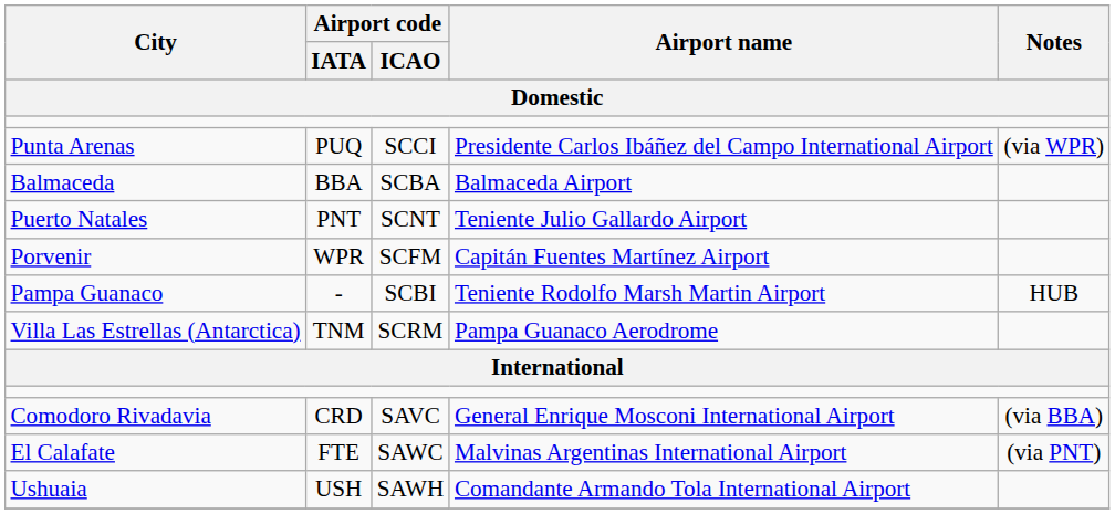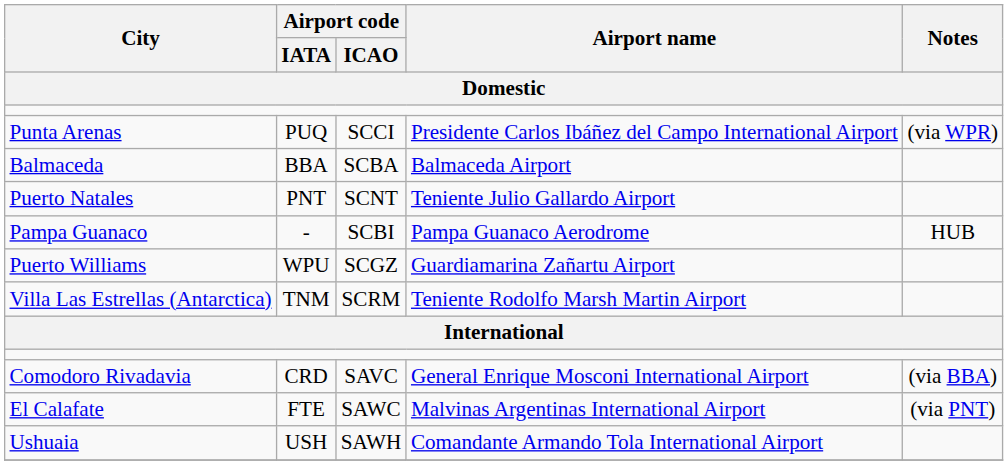 <table class="wikitable" align=center>
 <tr>
 <th rowspan="2">City</th>
 <th colspan="2">Airport code</th>
 <th rowspan="2">Airport name</th>
 <th rowspan="2">Notes</th>
 </tr>
 <tr>
 <th>IATA</th>
 <th>ICAO</th>
 </tr>
 <tr>
 <th colspan="5">Domestic</th>
 </tr>
 <tr>
 <td colspan="5"></td>
 </tr>
 <tr>
 <td><a href='#'>Punta Arenas</a></td>
 <td align=center>PUQ</td>
 <td align=center>SCCI</td>
 <td><a href='#'>Presidente Carlos Ibáñez del Campo International Airport</a></td>
 <td align=center>(via <a href='#'>WPR</a>)</td>
 </tr>
 <tr>
 <td><a href='#'>Balmaceda</a></td>
 <td align=center>BBA</td>
 <td align=center>SCBA</td>
 <td><a href='#'>Balmaceda Airport</a></td>
 <td align=center></td>
 </tr>
 <tr>
 <td><a href='#'>Puerto Natales</a></td>
 <td align=center>PNT</td>
 <td align=center>SCNT</td>
 <td><a href='#'>Teniente Julio Gallardo Airport</a></td>
 <td align=center></td>
 </tr>
 <tr>
-<td><a href='#'>Porvenir</a></td>
-<td align=center>WPR</td>
-<td align=center>SCFM</td>
-<td><a href='#'>Capitán Fuentes Martínez Airport</a></td>
-<td align=center></td>
-</tr>
-<tr>
 <td><a href='#'>Pampa Guanaco</a></td>
 <td align=center>-</td>
 <td align=center>SCBI</td>
-<td><a href='#'>Teniente Rodolfo Marsh Martin Airport</a></td>
+<td><a href='#'>Pampa Guanaco Aerodrome</a></td>
 <td align=center>HUB</td>
+</tr>
+<tr>
+<td><a href='#'>Puerto Williams</a></td>
+<td align=center>WPU</td>
+<td align=center>SCGZ</td>
+<td><a href='#'>Guardiamarina Zañartu Airport</a></td>
+<td align=center></td>
 </tr>
 <tr>
 <td><a href='#'> Villa Las Estrellas (Antarctica)</a></td>
 <td align=center>TNM</td>
 <td align=center>SCRM</td>
-<td><a href='#'>Pampa Guanaco Aerodrome</a></td>
+<td><a href='#'>Teniente Rodolfo Marsh Martin Airport</a></td>
 <td align=center></td>
 </tr>
 <tr>
 <th colspan="5">International</th>
 </tr>
 <tr>
 <td colspan="5"></td>
 </tr>
 <tr>
 <td><a href='#'>Comodoro Rivadavia</a></td>
 <td align=center>CRD</td>
 <td align=center>SAVC</td>
 <td><a href='#'>General Enrique Mosconi International Airport</a></td>
 <td align=center>(via <a href='#'>BBA</a>)</td>
 </tr>
 <tr>
 <td><a href='#'>El Calafate</a></td>
 <td align=center>FTE</td>
 <td align=center>SAWC</td>
 <td><a href='#'>Malvinas Argentinas International Airport</a></td>
 <td align=center>(via <a href='#'>PNT</a>)</td>
 </tr>
 <tr>
 <td><a href='#'>Ushuaia</a></td>
 <td align=center>USH</td>
 <td align=center>SAWH</td>
 <td><a href='#'>Comandante Armando Tola International Airport</a></td>
 <td align=center></td>
 </tr>
 <tr>
 </tr>
 </table>
